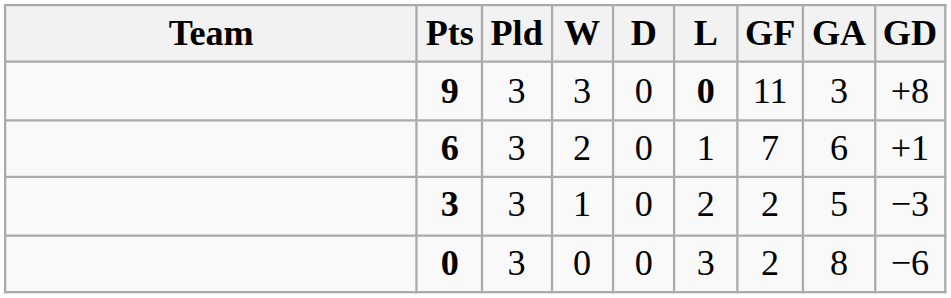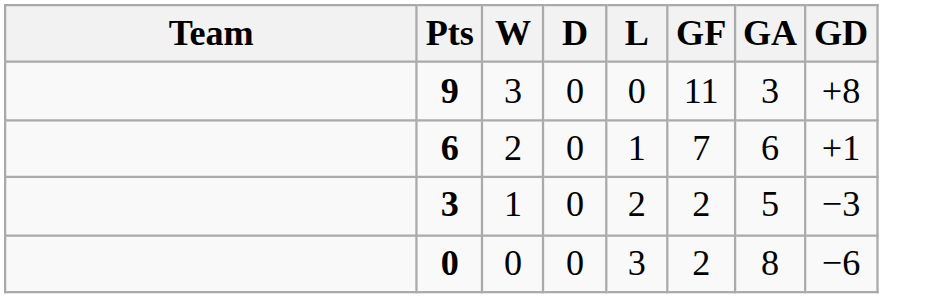 <table class="wikitable" style="text-align:center;">
 <tr>
 <th width=175>Team</th>
 <th width=20 abbr="Points">Pts</th>
-<th width=20 abbr="Played">Pld</th>
 <th width=20 abbr="Won">W</th>
 <th width=20 abbr="Drawn">D</th>
 <th width=20 abbr="Lost">L</th>
 <th width=20 abbr="Goals for">GF</th>
 <th width=20 abbr="Goals against">GA</th>
 <th width=20 abbr="Goal difference">GD</th>
 </tr>
 <tr>
 <td style="text-align:left;"></td>
 <td><strong>9</strong></td>
 <td>3</td>
-<td>3</td>
 <td>0</td>
-<td><strong>0</strong></td>
+<td>0</td>
 <td>11</td>
 <td>3</td>
 <td>+8</td>
 </tr>
 <tr>
 <td style="text-align:left;"></td>
 <td><strong>6</strong></td>
-<td>3</td>
 <td>2</td>
 <td>0</td>
 <td>1</td>
 <td>7</td>
 <td>6</td>
 <td>+1</td>
 </tr>
 <tr>
 <td style="text-align:left;"></td>
 <td><strong>3</strong></td>
-<td>3</td>
 <td>1</td>
 <td>0</td>
 <td>2</td>
 <td>2</td>
 <td>5</td>
 <td>−3</td>
 </tr>
 <tr>
 <td style="text-align:left;"></td>
 <td><strong>0</strong></td>
-<td>3</td>
 <td>0</td>
 <td>0</td>
 <td>3</td>
 <td>2</td>
 <td>8</td>
 <td>−6</td>
 </tr>
 </table>
